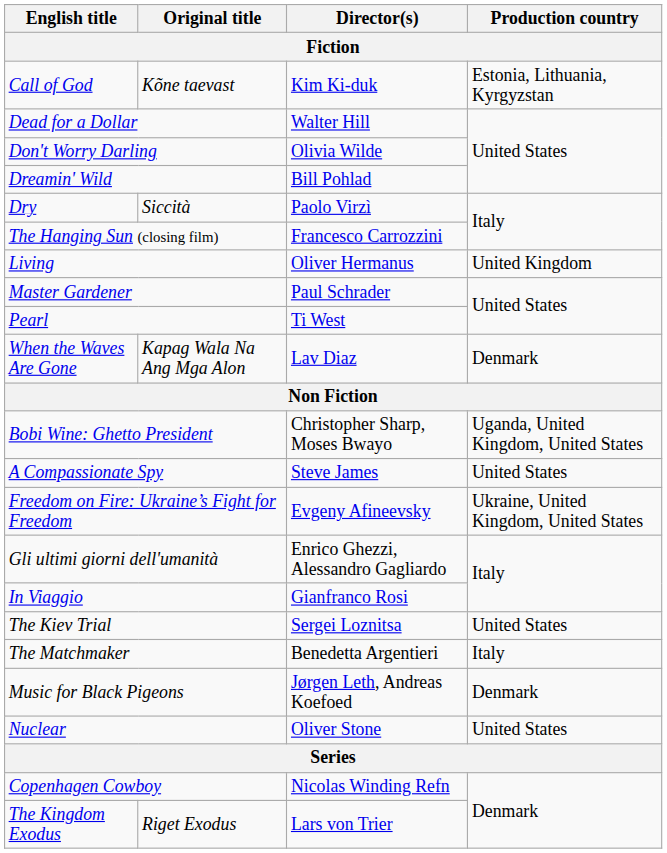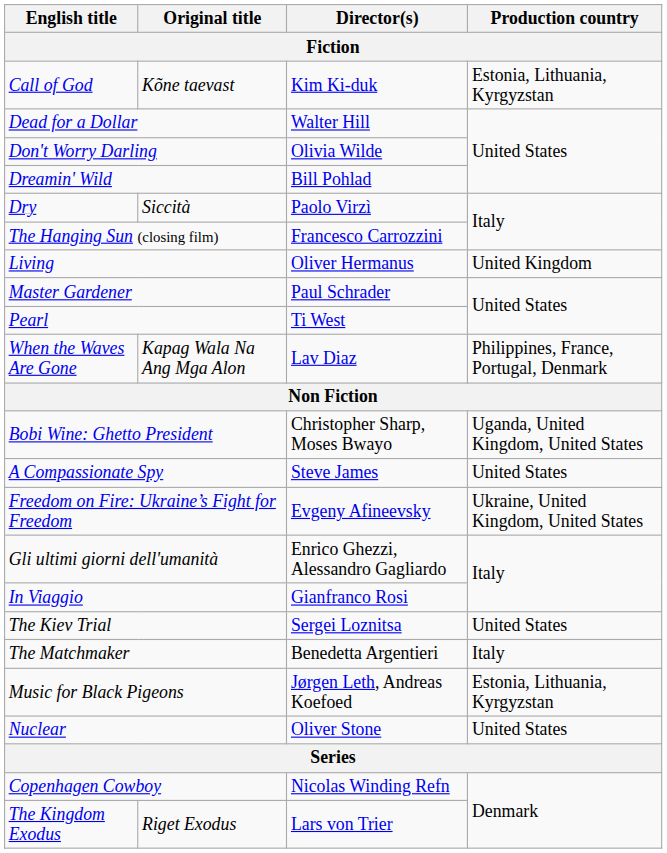 <table class="wikitable" style="width:95%; margin-bottom:2px">
 <tr>
 <th>English title</th>
 <th>Original title</th>
 <th>Director(s)</th>
 <th>Production country</th>
 </tr>
 <tr>
 <th colspan=4>Fiction</th>
 </tr>
 <tr>
 <td><em><a href='#'>Call of God</a></em></td>
 <td><em>Kõne taevast</em></td>
 <td><a href='#'>Kim Ki-duk</a></td>
 <td>Estonia, Lithuania, Kyrgyzstan</td>
 </tr>
 <tr>
 <td colspan=2><em><a href='#'>Dead for a Dollar</a></em></td>
 <td><a href='#'>Walter Hill</a></td>
 <td rowspan=3>United States</td>
 </tr>
 <tr>
 <td colspan=2><em><a href='#'>Don't Worry Darling</a></em></td>
 <td><a href='#'>Olivia Wilde</a></td>
 </tr>
 <tr>
 <td colspan=2><em><a href='#'>Dreamin' Wild</a></em></td>
 <td><a href='#'>Bill Pohlad</a></td>
 </tr>
 <tr>
 <td><em><a href='#'>Dry</a></em></td>
 <td><em>Siccità</em></td>
 <td><a href='#'>Paolo Virzì</a></td>
 <td rowspan=2>Italy</td>
 </tr>
 <tr>
 <td colspan=2><em><a href='#'>The Hanging Sun</a></em> <small>(closing film)</small></td>
 <td><a href='#'>Francesco Carrozzini</a></td>
 </tr>
 <tr>
 <td colspan=2><em><a href='#'>Living</a></em></td>
 <td><a href='#'>Oliver Hermanus</a></td>
 <td>United Kingdom</td>
 </tr>
 <tr>
 <td colspan=2><em><a href='#'>Master Gardener</a></em></td>
 <td><a href='#'>Paul Schrader</a></td>
 <td rowspan=2>United States</td>
 </tr>
 <tr>
 <td colspan=2><em><a href='#'>Pearl</a></em></td>
 <td><a href='#'>Ti West</a></td>
 </tr>
 <tr>
 <td><em><a href='#'>When the Waves Are Gone</a></em></td>
 <td><em>Kapag Wala Na Ang Mga Alon</em></td>
 <td><a href='#'>Lav Diaz</a></td>
-<td>Denmark</td>
+<td>Philippines, France, Portugal, Denmark</td>
 </tr>
 <tr>
 <th colspan=4>Non Fiction</th>
 </tr>
 <tr>
 <td colspan=2><em><a href='#'>Bobi Wine: Ghetto President</a></em></td>
 <td>Christopher Sharp, Moses Bwayo</td>
 <td>Uganda, United Kingdom, United States</td>
 </tr>
 <tr>
 <td colspan=2><em><a href='#'>A Compassionate Spy</a></em></td>
 <td><a href='#'>Steve James</a></td>
 <td>United States</td>
 </tr>
 <tr>
 <td colspan=2><em><a href='#'>Freedom on Fire: Ukraine’s Fight for Freedom</a></em></td>
 <td><a href='#'>Evgeny Afineevsky</a></td>
 <td>Ukraine, United Kingdom, United States</td>
 </tr>
 <tr>
 <td colspan=2><em>Gli ultimi giorni dell'umanità</em></td>
 <td>Enrico Ghezzi, Alessandro Gagliardo</td>
 <td rowspan=2>Italy</td>
 </tr>
 <tr>
 <td colspan=2><em><a href='#'>In Viaggio</a></em></td>
 <td><a href='#'>Gianfranco Rosi</a></td>
 </tr>
 <tr>
 <td colspan=2><em>The Kiev Trial</em></td>
 <td><a href='#'>Sergei Loznitsa</a></td>
 <td>United States</td>
 </tr>
 <tr>
 <td colspan=2><em>The Matchmaker</em></td>
 <td>Benedetta Argentieri</td>
 <td>Italy</td>
 </tr>
 <tr>
 <td colspan=2><em>Music for Black Pigeons</em></td>
 <td><a href='#'>Jørgen Leth</a>, Andreas Koefoed</td>
-<td>Denmark</td>
+<td>Estonia, Lithuania, Kyrgyzstan</td>
 </tr>
 <tr>
 <td colspan=2><em><a href='#'>Nuclear</a></em></td>
 <td><a href='#'>Oliver Stone</a></td>
 <td>United States</td>
 </tr>
 <tr>
 <th colspan=4>Series</th>
 </tr>
 <tr>
 <td colspan="2"><em><a href='#'>Copenhagen Cowboy</a></em></td>
 <td><a href='#'>Nicolas Winding Refn</a></td>
 <td rowspan="2">Denmark</td>
 </tr>
 <tr>
 <td><em><a href='#'>The Kingdom Exodus</a></em></td>
 <td><em>Riget Exodus</em></td>
 <td><a href='#'>Lars von Trier</a></td>
 </tr>
 </table>
